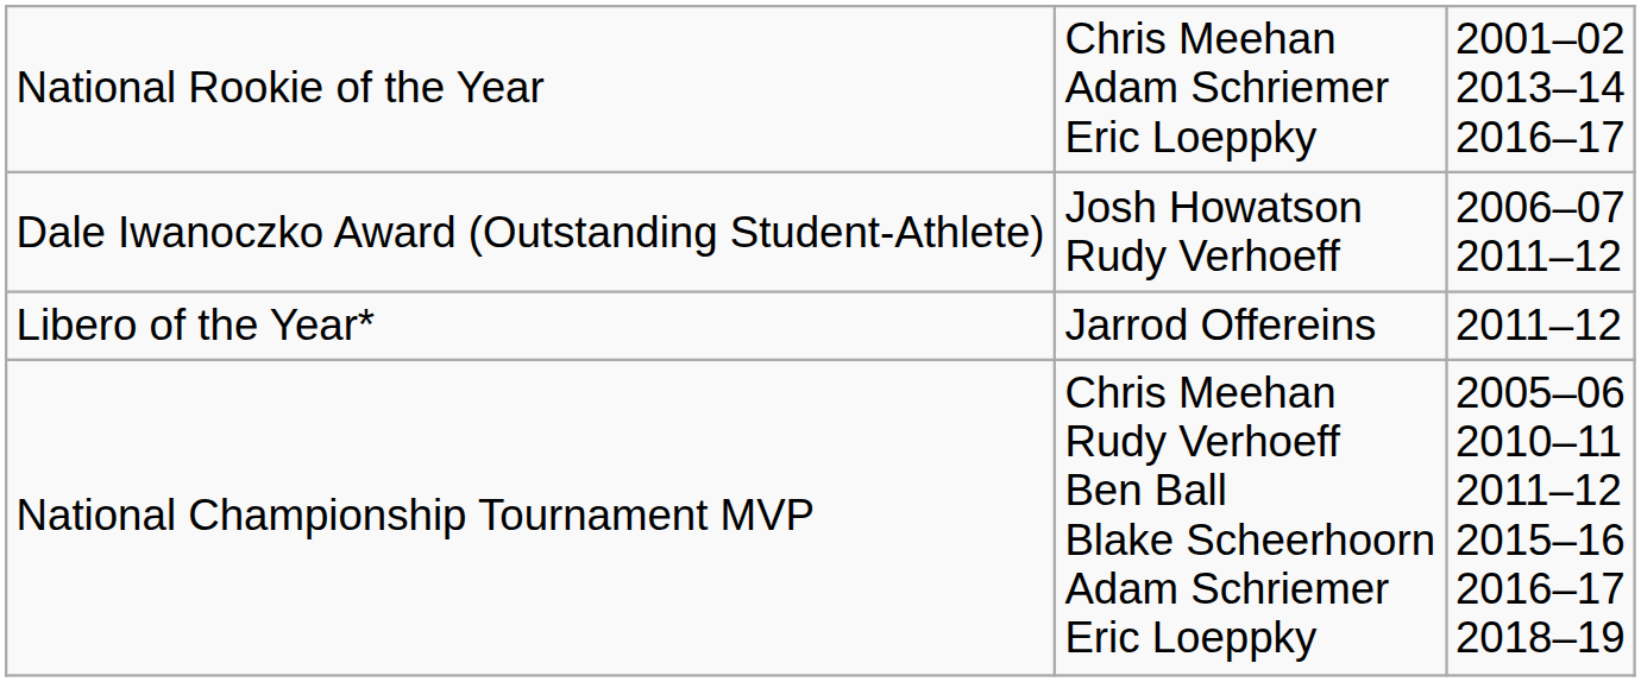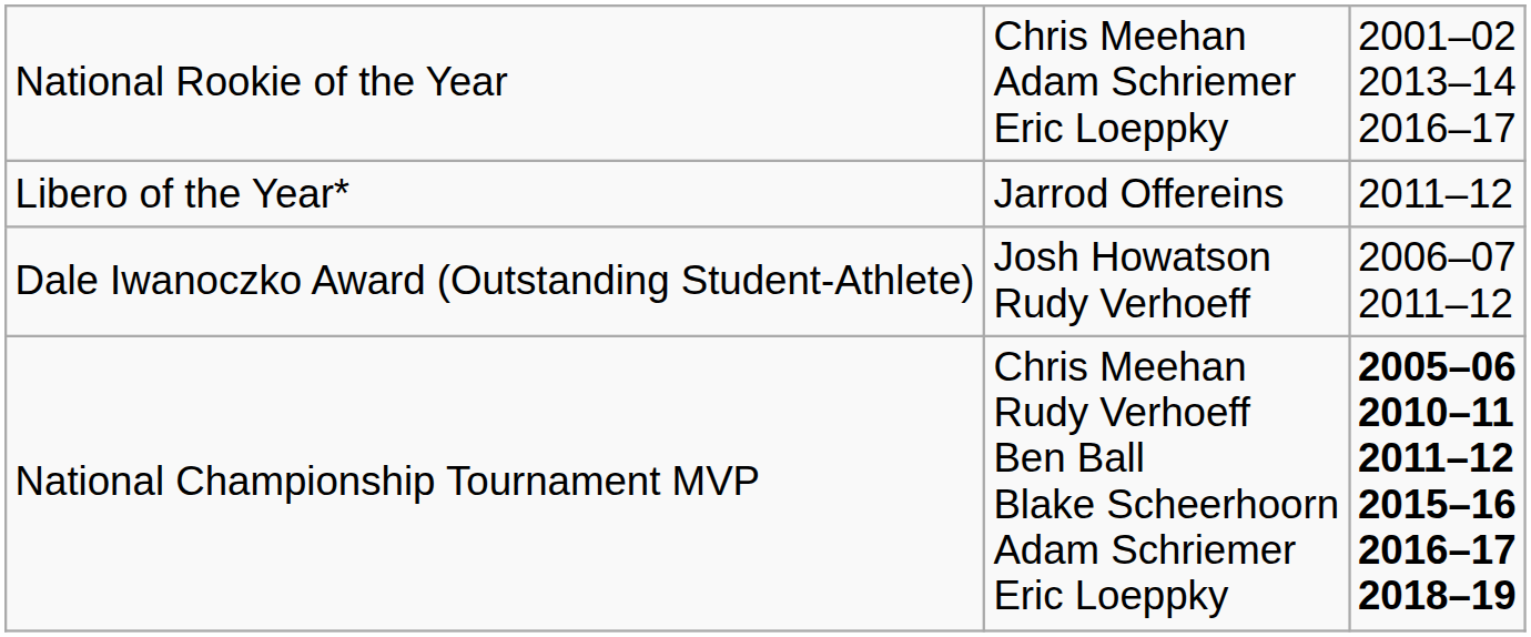 <table class="wikitable">
 <tr>
 <td>National Rookie of the Year</td>
 <td>Chris Meehan<br>Adam Schriemer<br>Eric Loeppky</td>
 <td>2001–02<br>2013–14<br>2016–17</td>
 </tr>
 <tr>
+<td>Libero of the Year*</td>
+<td>Jarrod Offereins</td>
+<td>2011–12</td>
+</tr>
+<tr>
 <td>Dale Iwanoczko Award (Outstanding Student-Athlete)</td>
 <td>Josh Howatson<br>Rudy Verhoeff</td>
 <td>2006–07<br>2011–12</td>
 </tr>
 <tr>
-<td>Libero of the Year*</td>
-<td>Jarrod Offereins</td>
-<td>2011–12</td>
-</tr>
-<tr>
 <td>National Championship Tournament MVP</td>
 <td>Chris Meehan<br>Rudy Verhoeff<br>Ben Ball<br>Blake Scheerhoorn<br>Adam Schriemer<br>Eric Loeppky</td>
-<td>2005–06<br>2010–11<br>2011–12<br>2015–16<br>2016–17<br>2018–19</td>
+<td><strong>2005–06<br>2010–11<br>2011–12<br>2015–16<br>2016–17<br>2018–19</strong></td>
 </tr>
 </table>
